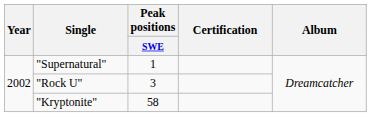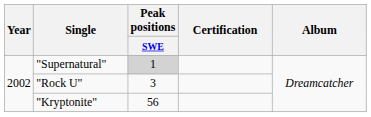 <table class="wikitable">
 <tr>
 <th align="center" rowspan="2" width="10">Year</th>
 <th align="center" rowspan="2" width="120">Single</th>
 <th align="center" colspan="1" width="20">Peak positions</th>
 <th align="center" rowspan="2" width="120">Certification</th>
 <th align="center" rowspan="2" width="120">Album</th>
 </tr>
 <tr>
 <th width="20"><small><a href='#'>SWE</a><br></small></th>
 </tr>
 <tr>
 <td rowspan=3>2002</td>
 <td>"Supernatural"</td>
-<td style="text-align:center;">1</td>
+<td style="background: lightgrey; text-align:center;">1</td>
 <td style="text-align:center;"></td>
 <td style="text-align:center;" rowspan=3><em>Dreamcatcher</em></td>
 </tr>
 <tr>
 <td>"Rock U"</td>
 <td style="text-align:center;">3</td>
 <td style="text-align:center;"></td>
 </tr>
 <tr>
 <td>"Kryptonite"</td>
-<td style="text-align:center;">58</td>
+<td style="text-align:center;">56</td>
 <td style="text-align:center;"></td>
 </tr>
 </table>
